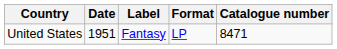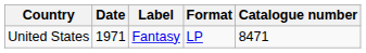 <table class="wikitable">
 <tr>
 <th>Country</th>
 <th>Date</th>
 <th>Label</th>
 <th>Format</th>
 <th>Catalogue number</th>
 </tr>
 <tr>
 <td>United States</td>
-<td>1951</td>
+<td>1971</td>
 <td><a href='#'>Fantasy</a></td>
 <td><a href='#'>LP</a></td>
 <td>8471</td>
 </tr>
 </table>
